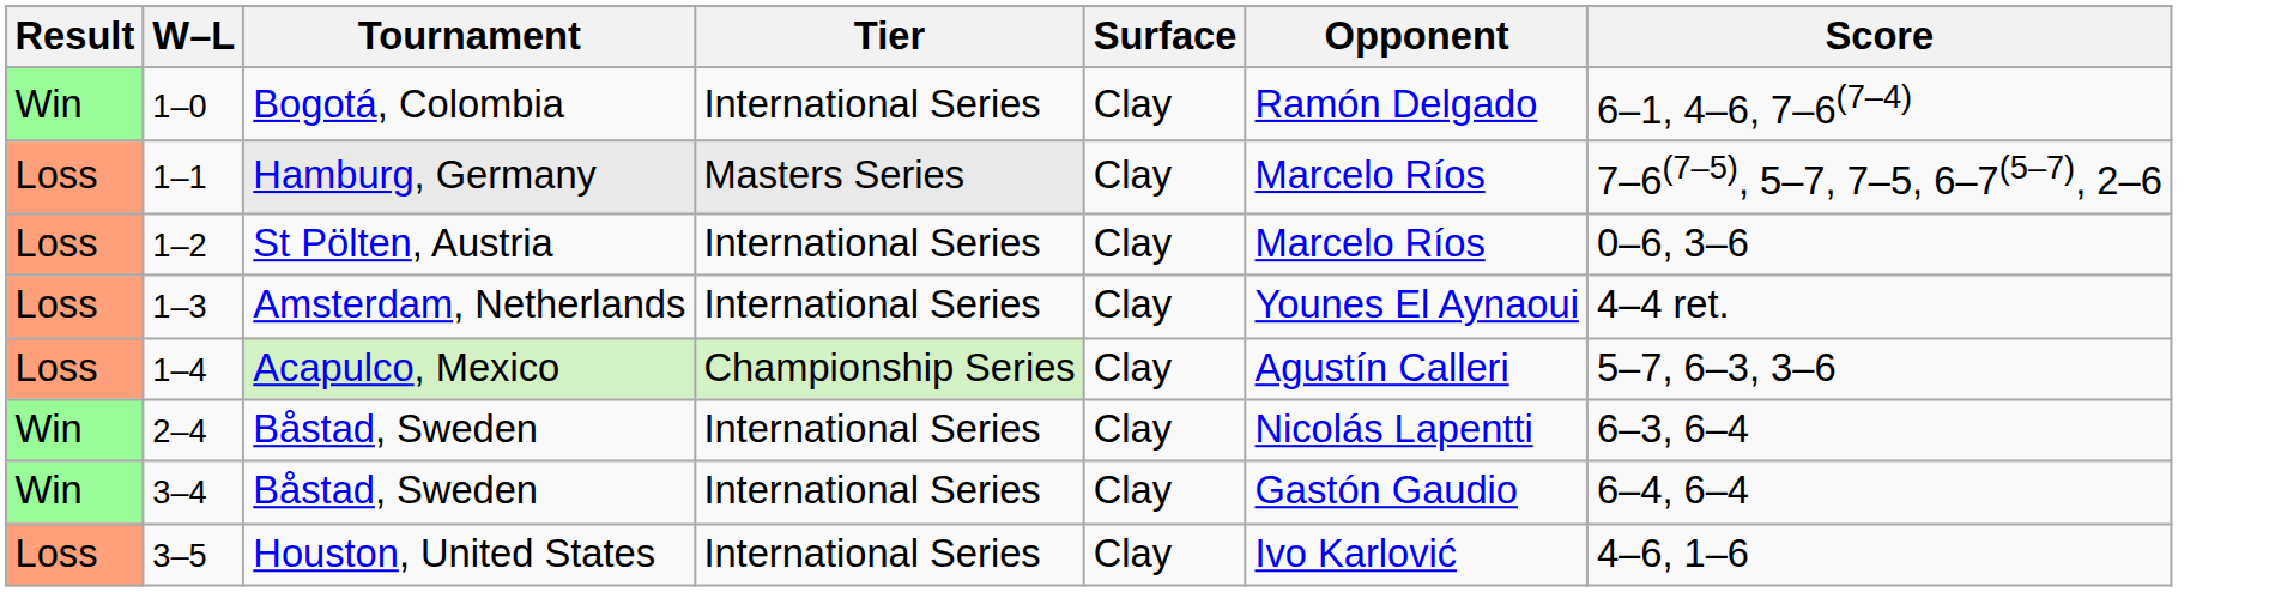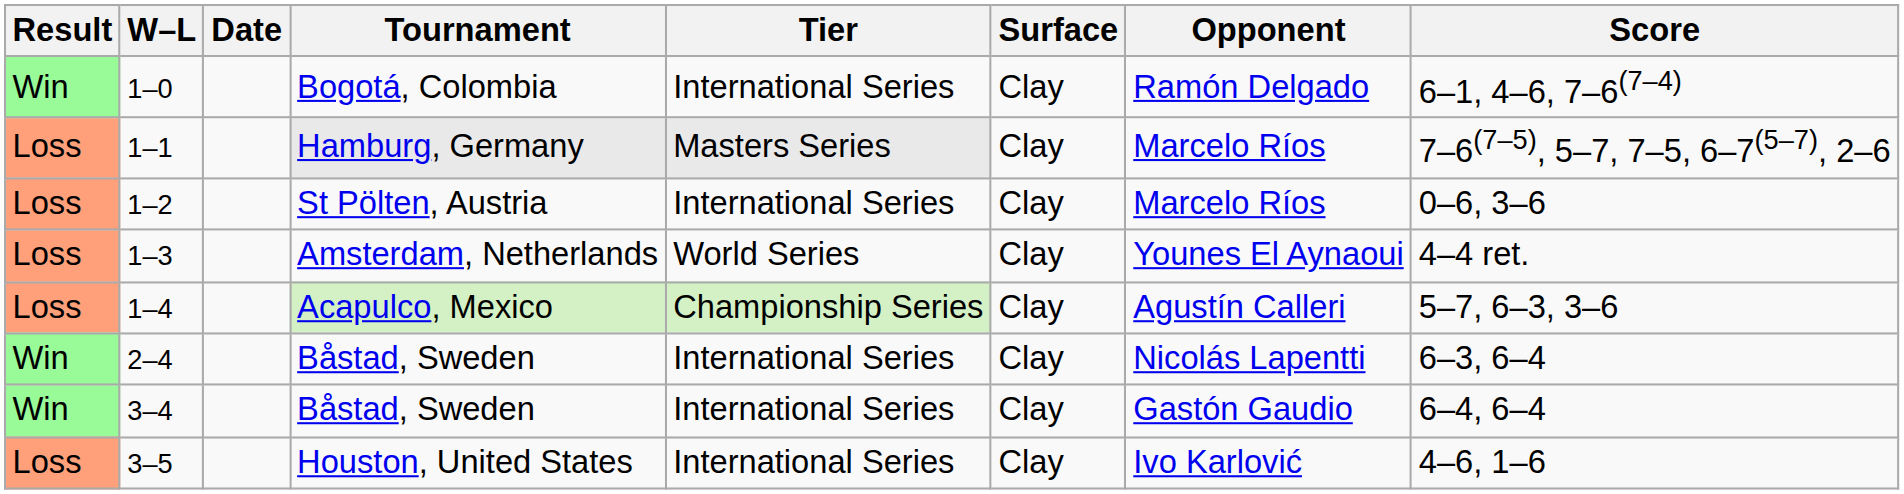 <table class="sortable wikitable">
 <tr>
 <th>Result</th>
 <th class="unsortable">W–L</th>
+<th>Date</th>
 <th>Tournament</th>
 <th>Tier</th>
 <th>Surface</th>
 <th>Opponent</th>
 <th class="unsortable">Score</th>
 </tr>
 <tr>
 <td style="background:#98fb98;">Win</td>
 <td><small>1–0</small></td>
+<td><a href='#'></a></td>
 <td><a href='#'>Bogotá</a>, Colombia</td>
 <td>International Series</td>
 <td>Clay</td>
 <td> <a href='#'>Ramón Delgado</a></td>
 <td>6–1, 4–6, 7–6<sup>(7–4)</sup></td>
 </tr>
 <tr>
 <td style="background:#ffa07a;">Loss</td>
 <td><small>1–1</small></td>
+<td><a href='#'></a></td>
 <td style="background:#e9e9e9;"><a href='#'>Hamburg</a>, Germany</td>
 <td style="background:#e9e9e9;">Masters Series</td>
 <td>Clay</td>
 <td> <a href='#'>Marcelo Ríos</a></td>
 <td>7–6<sup>(7–5)</sup>, 5–7, 7–5, 6–7<sup>(5–7)</sup>, 2–6</td>
 </tr>
 <tr>
 <td style="background:#ffa07a;">Loss</td>
 <td><small>1–2</small></td>
+<td><a href='#'></a></td>
 <td><a href='#'>St Pölten</a>, Austria</td>
 <td>International Series</td>
 <td>Clay</td>
 <td> <a href='#'>Marcelo Ríos</a></td>
 <td>0–6, 3–6</td>
 </tr>
 <tr>
 <td style="background:#ffa07a;">Loss</td>
 <td><small>1–3</small></td>
+<td><a href='#'></a></td>
 <td><a href='#'>Amsterdam</a>, Netherlands</td>
-<td>International Series</td>
+<td>World Series</td>
 <td>Clay</td>
 <td> <a href='#'>Younes El Aynaoui</a></td>
 <td>4–4 ret.</td>
 </tr>
 <tr>
 <td style="background:#ffa07a;">Loss</td>
 <td><small>1–4</small></td>
+<td><a href='#'></a></td>
 <td style="background:#d4f1c5;"><a href='#'>Acapulco</a>, Mexico</td>
 <td style="background:#d4f1c5;">Championship Series</td>
 <td>Clay</td>
 <td> <a href='#'>Agustín Calleri</a></td>
 <td>5–7, 6–3, 3–6</td>
 </tr>
 <tr>
 <td style="background:#98fb98;">Win</td>
 <td><small>2–4</small></td>
+<td><a href='#'></a></td>
 <td><a href='#'>Båstad</a>, Sweden</td>
 <td>International Series</td>
 <td>Clay</td>
 <td> <a href='#'>Nicolás Lapentti</a></td>
 <td>6–3, 6–4</td>
 </tr>
 <tr>
 <td style="background:#98fb98;">Win</td>
 <td><small>3–4</small></td>
+<td><a href='#'></a></td>
 <td><a href='#'>Båstad</a>, Sweden</td>
 <td>International Series</td>
 <td>Clay</td>
 <td> <a href='#'>Gastón Gaudio</a></td>
 <td>6–4, 6–4</td>
 </tr>
 <tr>
 <td style="background:#ffa07a;">Loss</td>
 <td><small>3–5</small></td>
+<td><a href='#'></a></td>
 <td><a href='#'>Houston</a>, United States</td>
 <td>International Series</td>
 <td>Clay</td>
 <td> <a href='#'>Ivo Karlović</a></td>
 <td>4–6, 1–6</td>
 </tr>
 </table>
